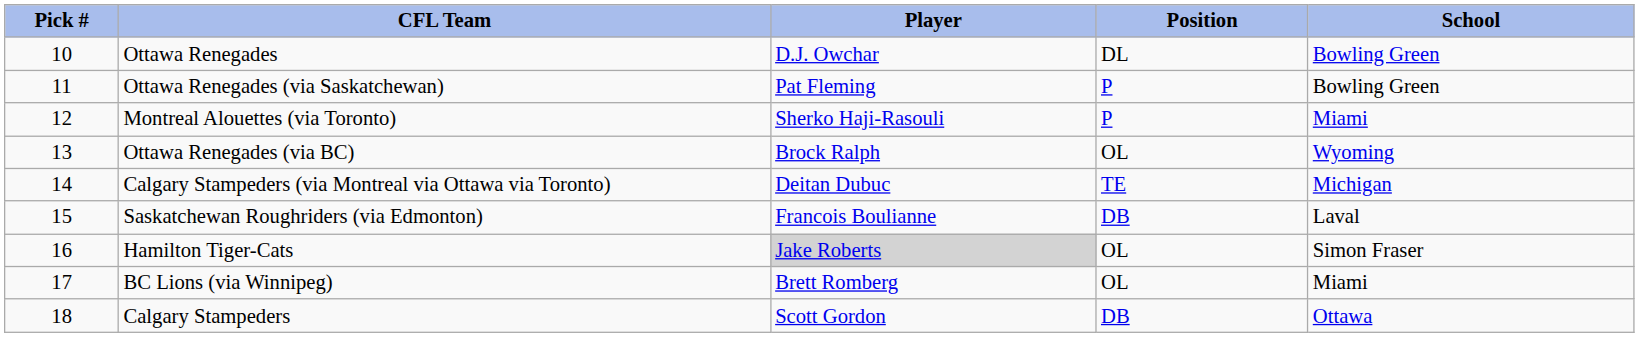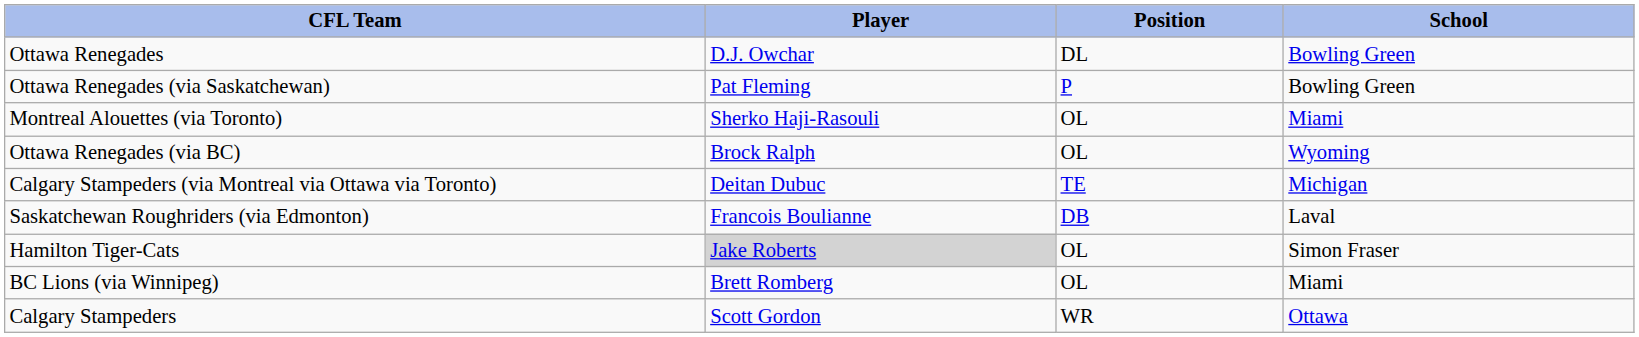 <table class="wikitable" border="1" style="width: 100%">
 <tr>
-<th style="background:#a8bdec;" width=7%>Pick #</th>
 <th width=40% style="background:#a8bdec;">CFL Team</th>
 <th width=20% style="background:#a8bdec;">Player</th>
 <th width=13% style="background:#a8bdec;">Position</th>
 <th width=20% style="background:#a8bdec;">School</th>
 </tr>
 <tr>
-<td align=center>10</td>
 <td>Ottawa Renegades</td>
 <td><a href='#'>D.J. Owchar</a></td>
 <td>DL</td>
 <td><a href='#'>Bowling Green</a></td>
 </tr>
 <tr>
-<td align=center>11</td>
 <td>Ottawa Renegades (via Saskatchewan)</td>
 <td><a href='#'>Pat Fleming</a></td>
 <td><a href='#'>P</a></td>
 <td>Bowling Green</td>
 </tr>
 <tr>
-<td align=center>12</td>
 <td>Montreal Alouettes (via Toronto)</td>
 <td><a href='#'>Sherko Haji-Rasouli</a></td>
-<td><a href='#'>P</a></td>
+<td>OL</td>
 <td><a href='#'>Miami</a></td>
 </tr>
 <tr>
-<td align=center>13</td>
 <td>Ottawa Renegades (via BC)</td>
 <td><a href='#'>Brock Ralph</a></td>
 <td>OL</td>
 <td><a href='#'>Wyoming</a></td>
 </tr>
 <tr>
-<td align=center>14</td>
 <td>Calgary Stampeders (via Montreal via Ottawa via Toronto)</td>
 <td><a href='#'>Deitan Dubuc</a></td>
 <td><a href='#'>TE</a></td>
 <td><a href='#'>Michigan</a></td>
 </tr>
 <tr>
-<td align=center>15</td>
 <td>Saskatchewan Roughriders (via Edmonton)</td>
 <td><a href='#'>Francois Boulianne</a></td>
 <td><a href='#'>DB</a></td>
 <td>Laval</td>
 </tr>
 <tr>
-<td align=center>16</td>
 <td>Hamilton Tiger-Cats</td>
 <td style="background: lightgrey;"><a href='#'>Jake Roberts</a></td>
 <td>OL</td>
 <td>Simon Fraser</td>
 </tr>
 <tr>
-<td align=center>17</td>
 <td>BC Lions (via Winnipeg)</td>
 <td><a href='#'>Brett Romberg</a></td>
 <td>OL</td>
 <td>Miami</td>
 </tr>
 <tr>
-<td align=center>18</td>
 <td>Calgary Stampeders</td>
 <td><a href='#'>Scott Gordon</a></td>
-<td><a href='#'>DB</a></td>
+<td>WR</td>
 <td><a href='#'>Ottawa</a></td>
 </tr>
 </table>
